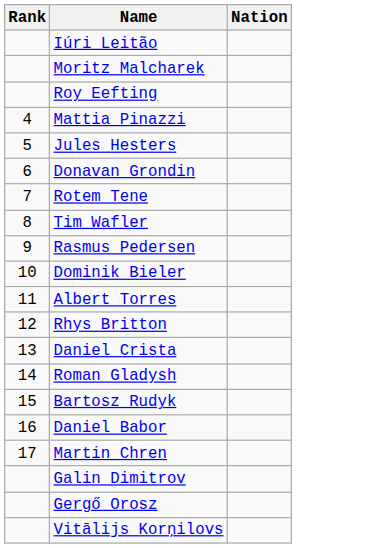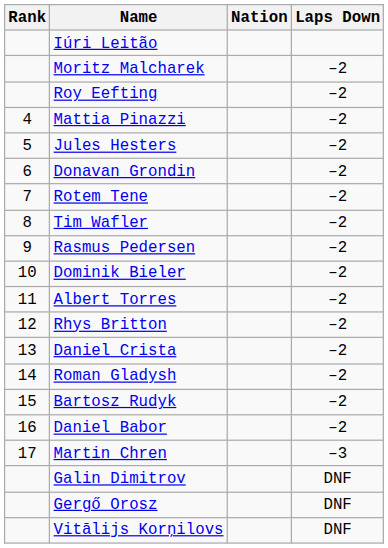 <table class="wikitable sortable" style="text-align:center">
 <tr>
 <th>Rank</th>
 <th>Name</th>
 <th>Nation</th>
+<th>Laps Down</th>
 </tr>
 <tr>
 <td></td>
 <td align=left><a href='#'>Iúri Leitão</a></td>
 <td align=left></td>
+<td></td>
 </tr>
 <tr>
 <td></td>
 <td align=left><a href='#'>Moritz Malcharek</a></td>
 <td align=left></td>
+<td>–2</td>
 </tr>
 <tr>
 <td></td>
 <td align=left><a href='#'>Roy Eefting</a></td>
 <td align=left></td>
+<td>–2</td>
 </tr>
 <tr>
 <td>4</td>
 <td align=left><a href='#'>Mattia Pinazzi</a></td>
 <td align=left></td>
+<td>–2</td>
 </tr>
 <tr>
 <td>5</td>
 <td align=left><a href='#'>Jules Hesters</a></td>
 <td align=left></td>
+<td>–2</td>
 </tr>
 <tr>
 <td>6</td>
 <td align=left><a href='#'>Donavan Grondin</a></td>
 <td align=left></td>
+<td>–2</td>
 </tr>
 <tr>
 <td>7</td>
 <td align=left><a href='#'>Rotem Tene</a></td>
 <td align=left></td>
+<td>–2</td>
 </tr>
 <tr>
 <td>8</td>
 <td align=left><a href='#'>Tim Wafler</a></td>
 <td align=left></td>
+<td>–2</td>
 </tr>
 <tr>
 <td>9</td>
 <td align=left><a href='#'>Rasmus Pedersen</a></td>
 <td align=left></td>
+<td>–2</td>
 </tr>
 <tr>
 <td>10</td>
 <td align=left><a href='#'>Dominik Bieler</a></td>
 <td align=left></td>
+<td>–2</td>
 </tr>
 <tr>
 <td>11</td>
 <td align=left><a href='#'>Albert Torres</a></td>
 <td align=left></td>
+<td>–2</td>
 </tr>
 <tr>
 <td>12</td>
 <td align=left><a href='#'>Rhys Britton</a></td>
 <td align=left></td>
+<td>–2</td>
 </tr>
 <tr>
 <td>13</td>
 <td align=left><a href='#'>Daniel Crista</a></td>
 <td align=left></td>
+<td>–2</td>
 </tr>
 <tr>
 <td>14</td>
 <td align=left><a href='#'>Roman Gladysh</a></td>
 <td align=left></td>
+<td>–2</td>
 </tr>
 <tr>
 <td>15</td>
 <td align=left><a href='#'>Bartosz Rudyk</a></td>
 <td align=left></td>
+<td>–2</td>
 </tr>
 <tr>
 <td>16</td>
 <td align=left><a href='#'>Daniel Babor</a></td>
 <td align=left></td>
+<td>–2</td>
 </tr>
 <tr>
 <td>17</td>
 <td align=left><a href='#'>Martin Chren</a></td>
 <td align=left></td>
+<td>–3</td>
 </tr>
 <tr>
 <td></td>
 <td align=left><a href='#'>Galin Dimitrov</a></td>
 <td align=left></td>
+<td>DNF</td>
 </tr>
 <tr>
 <td></td>
 <td align=left><a href='#'>Gergő Orosz</a></td>
 <td align=left></td>
+<td>DNF</td>
 </tr>
 <tr>
 <td></td>
 <td align=left><a href='#'>Vitālijs Korņilovs</a></td>
 <td align=left></td>
+<td>DNF</td>
 </tr>
 </table>
